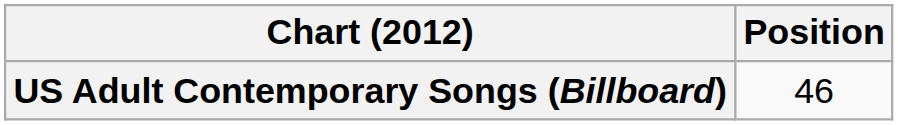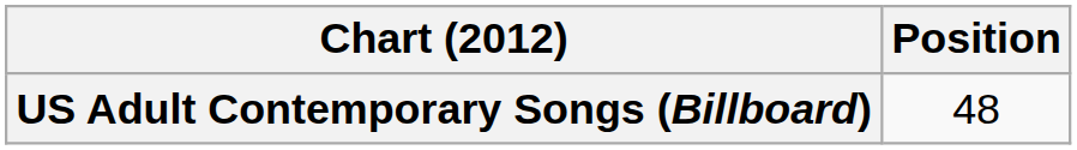 <table class="wikitable plainrowheaders">
 <tr>
 <th scope="col">Chart (2012)</th>
 <th scope="col">Position</th>
 </tr>
 <tr>
 <th scope="row">US Adult Contemporary Songs (<em>Billboard</em>)</th>
-<td align="center">46</td>
+<td align="center">48</td>
 </tr>
 </table>
